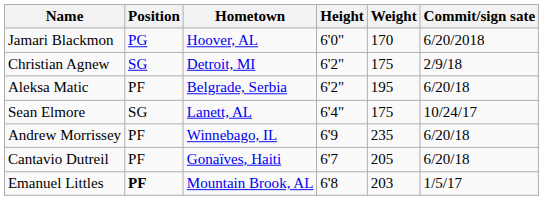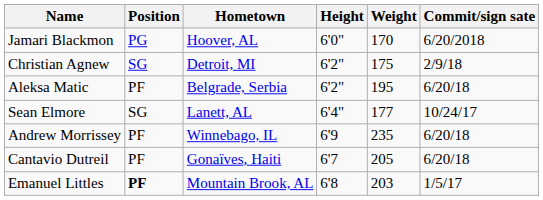 <table class="wikitable">
 <tr>
 <th>Name</th>
 <th>Position</th>
 <th>Hometown</th>
 <th>Height</th>
 <th>Weight</th>
 <th>Commit/sign sate</th>
 </tr>
 <tr>
 <td>Jamari Blackmon</td>
 <td><a href='#'>PG</a></td>
 <td><a href='#'>Hoover, AL</a></td>
 <td>6'0"</td>
 <td>170</td>
 <td>6/20/2018</td>
 </tr>
 <tr>
 <td>Christian Agnew</td>
 <td><a href='#'>SG</a></td>
 <td><a href='#'>Detroit, MI</a></td>
 <td>6'2"</td>
 <td>175</td>
 <td>2/9/18</td>
 </tr>
 <tr>
 <td>Aleksa Matic</td>
 <td>PF</td>
 <td><a href='#'>Belgrade, Serbia</a></td>
 <td>6'2"</td>
 <td>195</td>
 <td>6/20/18</td>
 </tr>
 <tr>
 <td>Sean Elmore</td>
 <td>SG</td>
 <td><a href='#'>Lanett, AL</a></td>
 <td>6'4"</td>
-<td>175</td>
+<td>177</td>
 <td>10/24/17</td>
 </tr>
 <tr>
 <td>Andrew Morrissey</td>
 <td>PF</td>
 <td><a href='#'>Winnebago, IL</a></td>
 <td>6'9</td>
 <td>235</td>
 <td>6/20/18</td>
 </tr>
 <tr>
 <td>Cantavio Dutreil</td>
 <td>PF</td>
 <td><a href='#'>Gonaïves, Haiti</a></td>
 <td>6'7</td>
 <td>205</td>
 <td>6/20/18</td>
 </tr>
 <tr>
 <td>Emanuel Littles</td>
 <td><strong>PF</strong></td>
 <td><a href='#'>Mountain Brook, AL</a></td>
 <td>6'8</td>
 <td>203</td>
 <td>1/5/17</td>
 </tr>
 </table>
